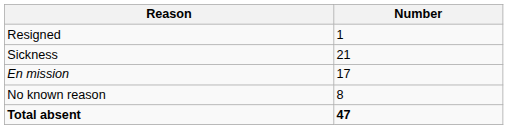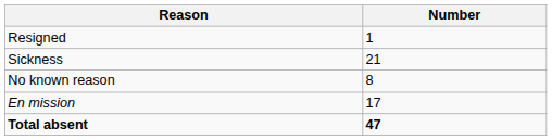 <table class="wikitable" style="text-align:left; width:50%;">
 <tr>
 <th>Reason</th>
 <th>Number</th>
 </tr>
 <tr>
 <td>Resigned</td>
 <td>1</td>
 </tr>
 <tr>
 <td>Sickness</td>
 <td>21</td>
 </tr>
 <tr>
+<td>No known reason</td>
+<td>8</td>
+</tr>
+<tr>
 <td><em>En mission</em></td>
 <td>17</td>
-</tr>
-<tr>
-<td>No known reason</td>
-<td>8</td>
 </tr>
 <tr>
 <td><strong>Total absent</strong></td>
 <td><strong>47</strong></td>
 </tr>
 </table>
